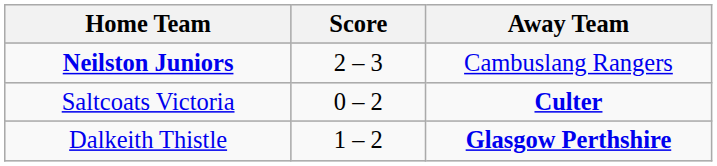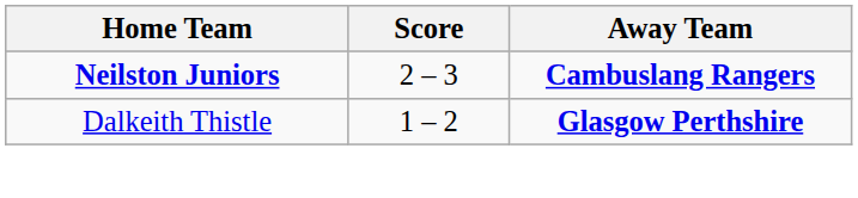 <table class="wikitable" style="text-align: center">
 <tr>
 <th width=180>Home Team</th>
 <th width=80>Score</th>
 <th width=180>Away Team</th>
 </tr>
 <tr>
 <td><strong><a href='#'>Neilston Juniors</a></strong></td>
 <td>2 – 3</td>
-<td><a href='#'>Cambuslang Rangers</a></td>
-</tr>
-<tr>
-<td><a href='#'>Saltcoats Victoria</a></td>
-<td>0 – 2</td>
-<td><strong><a href='#'>Culter</a></strong></td>
+<td><strong><a href='#'>Cambuslang Rangers</a></strong></td>
 </tr>
 <tr>
 <td><a href='#'>Dalkeith Thistle</a></td>
 <td>1 – 2</td>
 <td><strong><a href='#'>Glasgow Perthshire</a></strong></td>
 </tr>
 </table>
